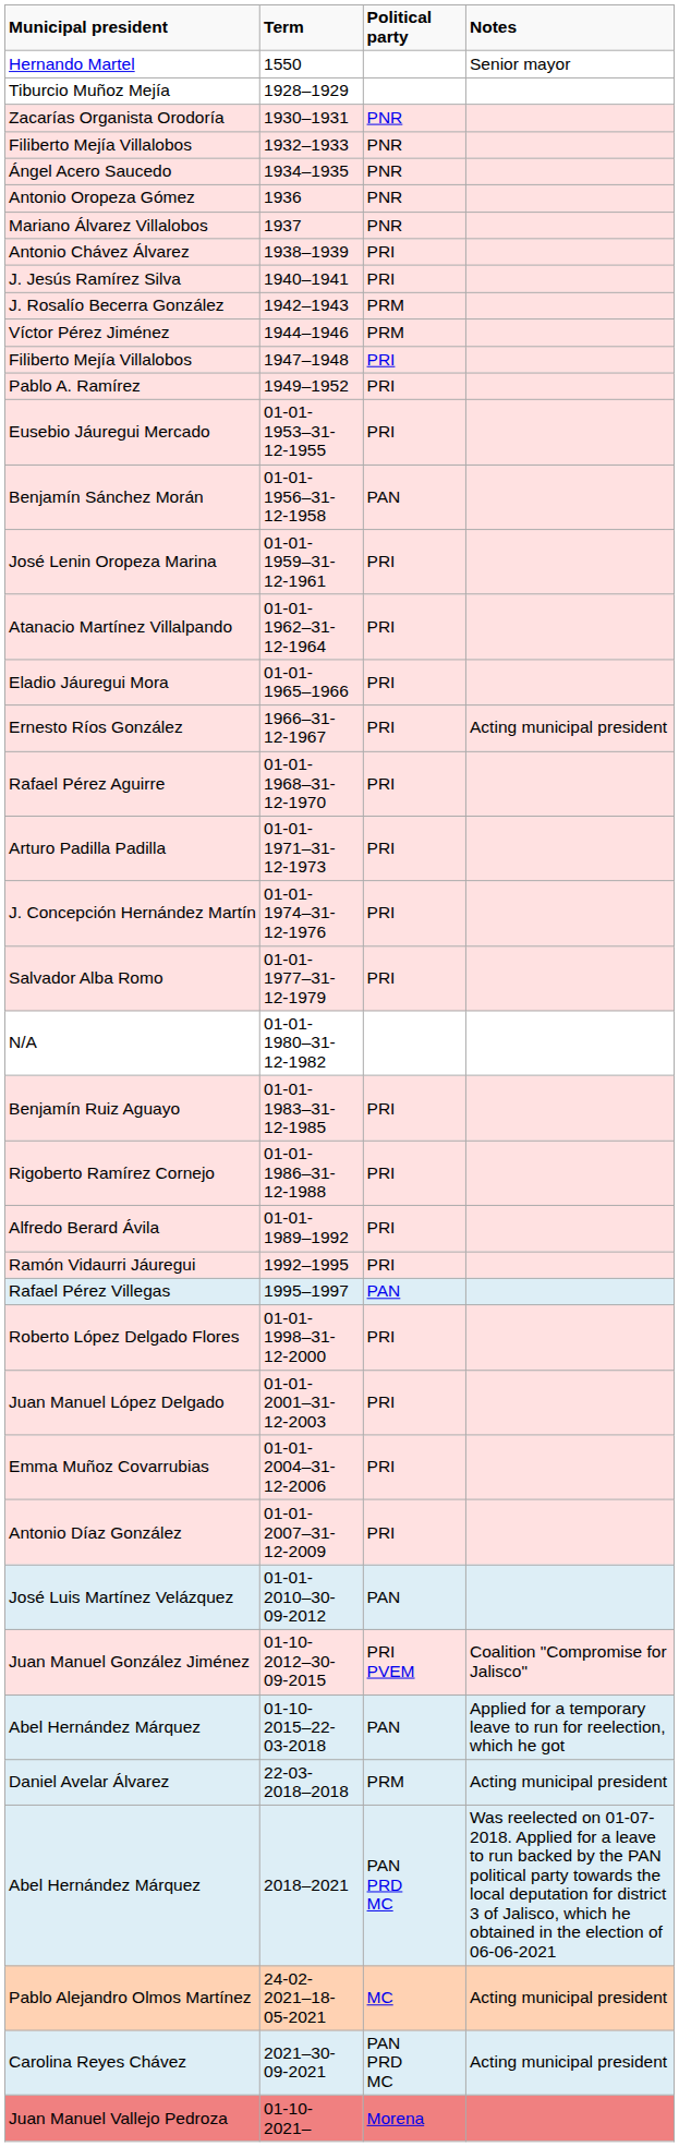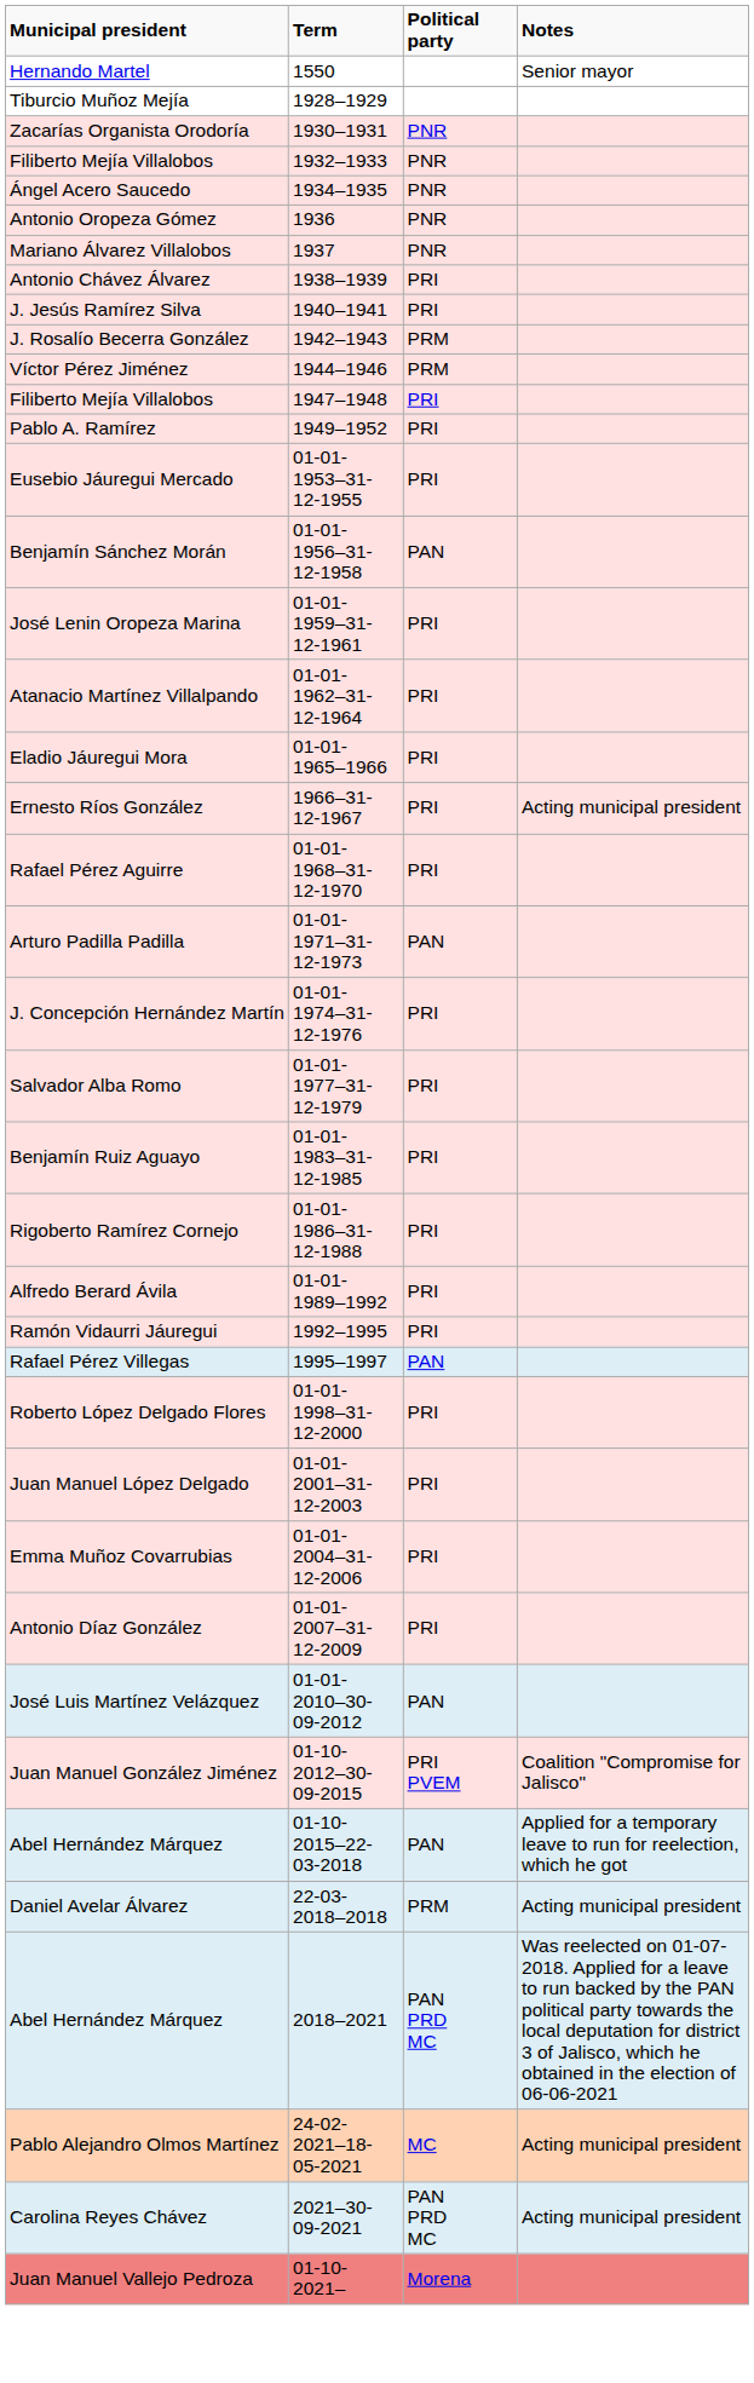 <table class="wikitable">
 <tr>
 <td><strong>Municipal president</strong></td>
 <td width=90px><strong>Term</strong></td>
 <td width=90x><strong>Political party</strong></td>
 <td width=190px><strong>Notes</strong></td>
 </tr>
 <tr style="background:#ffffff">
 <td><a href='#'>Hernando Martel</a></td>
 <td>1550</td>
 <td></td>
 <td>Senior mayor</td>
 </tr>
 <tr style="background:#ffffff">
 <td>Tiburcio Muñoz Mejía</td>
 <td>1928–1929</td>
 <td></td>
 <td></td>
 </tr>
 <tr style="background:#ffe1e1">
 <td>Zacarías Organista Orodoría</td>
 <td>1930–1931</td>
 <td><a href='#'>PNR</a></td>
 <td></td>
 </tr>
 <tr style="background:#ffe1e1">
 <td>Filiberto Mejía Villalobos</td>
 <td>1932–1933</td>
 <td>PNR</td>
 <td></td>
 </tr>
 <tr style="background:#ffe1e1">
 <td>Ángel Acero Saucedo</td>
 <td>1934–1935</td>
 <td>PNR</td>
 <td></td>
 </tr>
 <tr style="background:#ffe1e1">
 <td>Antonio Oropeza Gómez</td>
 <td>1936</td>
 <td>PNR</td>
 <td></td>
 </tr>
 <tr style="background:#ffe1e1">
 <td>Mariano Álvarez Villalobos</td>
 <td>1937</td>
 <td>PNR</td>
 <td></td>
 </tr>
 <tr style="background:#ffe1e1">
 <td>Antonio Chávez Álvarez</td>
 <td>1938–1939</td>
 <td>PRI</td>
 <td></td>
 </tr>
 <tr style="background:#ffe1e1">
 <td>J. Jesús Ramírez Silva</td>
 <td>1940–1941</td>
 <td>PRI</td>
 <td></td>
 </tr>
 <tr style="background:#ffe1e1">
 <td>J. Rosalío Becerra González</td>
 <td>1942–1943</td>
 <td>PRM</td>
 <td></td>
 </tr>
 <tr style="background:#ffe1e1">
 <td>Víctor Pérez Jiménez</td>
 <td>1944–1946</td>
 <td>PRM</td>
 <td></td>
 </tr>
 <tr style="background:#ffe1e1">
 <td>Filiberto Mejía Villalobos</td>
 <td>1947–1948</td>
 <td><a href='#'>PRI</a></td>
 <td></td>
 </tr>
 <tr style="background:#ffe1e1">
 <td>Pablo A. Ramírez</td>
 <td>1949–1952</td>
 <td>PRI</td>
 <td></td>
 </tr>
 <tr style="background:#ffe1e1">
 <td>Eusebio Jáuregui Mercado</td>
 <td>01-01-1953–31-12-1955</td>
 <td>PRI</td>
 <td></td>
 </tr>
 <tr style="background:#ffe1e1">
 <td>Benjamín Sánchez Morán</td>
 <td>01-01-1956–31-12-1958</td>
 <td>PAN</td>
 <td></td>
 </tr>
 <tr style="background:#ffe1e1">
 <td>José Lenin Oropeza Marina</td>
 <td>01-01-1959–31-12-1961</td>
 <td>PRI</td>
 <td></td>
 </tr>
 <tr style="background:#ffe1e1">
 <td>Atanacio Martínez Villalpando</td>
 <td>01-01-1962–31-12-1964</td>
 <td>PRI</td>
 <td></td>
 </tr>
 <tr style="background:#ffe1e1">
 <td>Eladio Jáuregui Mora</td>
 <td>01-01-1965–1966</td>
 <td>PRI</td>
 <td></td>
 </tr>
 <tr style="background:#ffe1e1">
 <td>Ernesto Ríos González</td>
 <td>1966–31-12-1967</td>
 <td>PRI</td>
 <td>Acting municipal president</td>
 </tr>
 <tr style="background:#ffe1e1">
 <td>Rafael Pérez Aguirre</td>
 <td>01-01-1968–31-12-1970</td>
 <td>PRI</td>
 <td></td>
 </tr>
 <tr style="background:#ffe1e1">
 <td>Arturo Padilla Padilla</td>
 <td>01-01-1971–31-12-1973</td>
-<td>PRI</td>
+<td>PAN</td>
 <td></td>
 </tr>
 <tr style="background:#ffe1e1">
 <td>J. Concepción Hernández Martín</td>
 <td>01-01-1974–31-12-1976</td>
 <td>PRI</td>
 <td></td>
 </tr>
 <tr style="background:#ffe1e1">
 <td>Salvador Alba Romo</td>
 <td>01-01-1977–31-12-1979</td>
 <td>PRI</td>
-<td></td>
-</tr>
-<tr style="background:#ffffff">
-<td>N/A</td>
-<td>01-01-1980–31-12-1982</td>
-<td></td>
 <td></td>
 </tr>
 <tr style="background:#ffe1e1">
 <td>Benjamín Ruiz Aguayo</td>
 <td>01-01-1983–31-12-1985</td>
 <td>PRI</td>
 <td></td>
 </tr>
 <tr style="background:#ffe1e1">
 <td>Rigoberto Ramírez Cornejo</td>
 <td>01-01-1986–31-12-1988</td>
 <td>PRI</td>
 <td></td>
 </tr>
 <tr style="background:#ffe1e1">
 <td>Alfredo Berard Ávila</td>
 <td>01-01-1989–1992</td>
 <td>PRI</td>
 <td></td>
 </tr>
 <tr style="background:#ffe1e1">
 <td>Ramón Vidaurri Jáuregui</td>
 <td>1992–1995</td>
 <td>PRI</td>
 <td></td>
 </tr>
 <tr style="background:#ddeef6">
 <td>Rafael Pérez Villegas</td>
 <td>1995–1997</td>
 <td><a href='#'>PAN</a></td>
 <td></td>
 </tr>
 <tr style="background:#ffe1e1">
 <td>Roberto López Delgado Flores</td>
 <td>01-01-1998–31-12-2000</td>
 <td>PRI</td>
 <td></td>
 </tr>
 <tr style="background:#ffe1e1">
 <td>Juan Manuel López Delgado</td>
 <td>01-01-2001–31-12-2003</td>
 <td>PRI</td>
 <td></td>
 </tr>
 <tr style="background:#ffe1e1">
 <td>Emma Muñoz Covarrubias</td>
 <td>01-01-2004–31-12-2006</td>
 <td>PRI</td>
 <td></td>
 </tr>
 <tr style="background:#ffe1e1">
 <td>Antonio Díaz González</td>
 <td>01-01-2007–31-12-2009</td>
 <td>PRI</td>
 <td></td>
 </tr>
 <tr style="background:#ddeef6">
 <td>José Luis Martínez Velázquez</td>
 <td>01-01-2010–30-09-2012</td>
 <td>PAN</td>
 <td></td>
 </tr>
 <tr style="background:#ffe1e1">
 <td>Juan Manuel González Jiménez</td>
 <td>01-10-2012–30-09-2015</td>
 <td>PRI<br> <a href='#'>PVEM</a></td>
 <td>Coalition "Compromise for Jalisco"</td>
 </tr>
 <tr style="background:#ddeef6">
 <td>Abel Hernández Márquez</td>
 <td>01-10-2015–22-03-2018</td>
 <td>PAN</td>
 <td>Applied for a temporary leave to run for reelection, which he got</td>
 </tr>
 <tr style="background:#ddeef6">
 <td>Daniel Avelar Álvarez</td>
 <td>22-03-2018–2018</td>
 <td>PRM</td>
 <td>Acting municipal president</td>
 </tr>
 <tr style="background:#ddeef6">
 <td>Abel Hernández Márquez</td>
 <td>2018–2021</td>
 <td>PAN<br> <a href='#'>PRD</a> <br> <a href='#'>MC</a></td>
 <td>Was reelected on 01-07-2018. Applied for a leave to run backed by the PAN political party towards the local deputation for district 3 of Jalisco, which he obtained in the election of 06-06-2021</td>
 </tr>
 <tr style="background:#ffd2b3">
 <td>Pablo Alejandro Olmos Martínez</td>
 <td>24-02-2021–18-05-2021</td>
 <td><a href='#'>MC</a></td>
 <td>Acting municipal president </td>
 </tr>
 <tr style="background:#ddeef6">
 <td>Carolina Reyes Chávez</td>
 <td>2021–30-09-2021</td>
 <td>PAN<br> PRD <br> MC</td>
 <td>Acting municipal president</td>
 </tr>
 <tr style="background:#f08080">
 <td>Juan Manuel Vallejo Pedroza</td>
 <td>01-10-2021–</td>
 <td><a href='#'>Morena</a></td>
 <td></td>
 </tr>
 </table>
